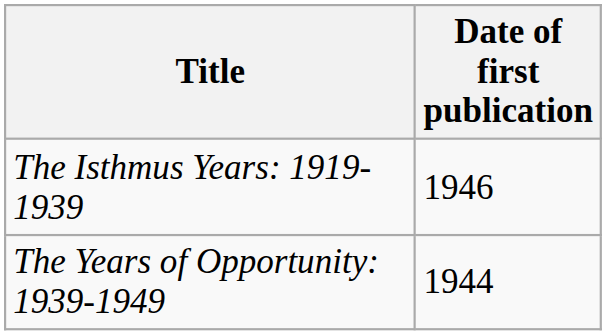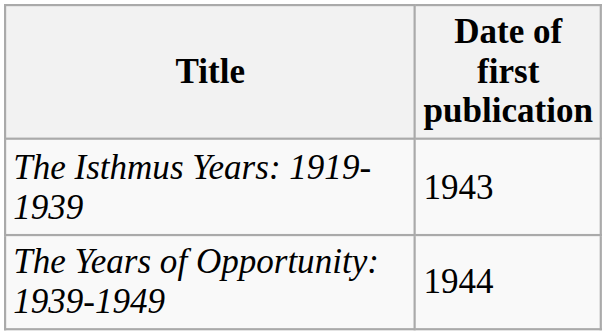 <table class="wikitable plainrowheaders sortable" style="margin-right: 0;">
 <tr>
 <th width="180">Title</th>
 <th width="60">Date of first<br>publication</th>
 </tr>
 <tr>
 <td><em>The Isthmus Years: 1919-1939</em></td>
-<td>1946</td>
+<td>1943</td>
 </tr>
 <tr>
 <td><em>The Years of Opportunity: 1939-1949</em></td>
 <td>1944</td>
 </tr>
 </table>
